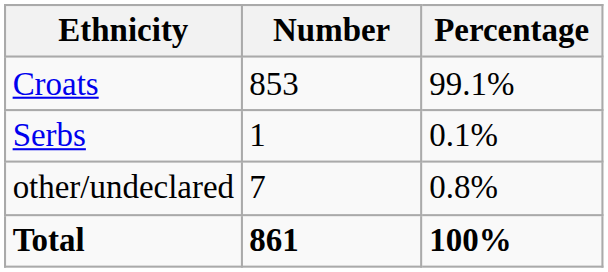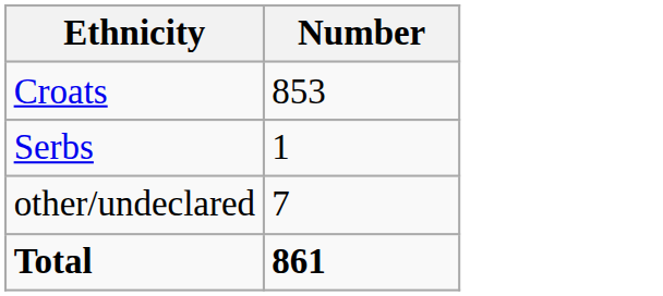 <table class="wikitable">
 <tr>
 <th width="100px">Ethnicity</th>
 <th width="80px">Number</th>
-<th width="80px">Percentage</th>
 </tr>
 <tr>
 <td><a href='#'>Croats</a></td>
 <td>853</td>
-<td>99.1%</td>
 </tr>
 <tr>
 <td><a href='#'>Serbs</a></td>
 <td>1</td>
-<td>0.1%</td>
 </tr>
 <tr>
 <td>other/undeclared</td>
 <td>7</td>
-<td>0.8%</td>
 </tr>
 <tr>
 <td><strong>Total</strong></td>
 <td><strong>861</strong></td>
-<td><strong>100%</strong></td>
 </tr>
 </table>
